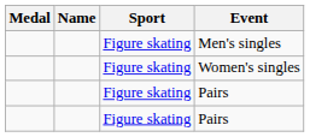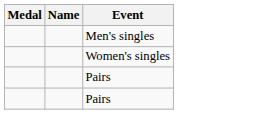 <table class="wikitable sortable" style="font-size:90%">
 <tr>
 <th>Medal</th>
 <th>Name</th>
-<th>Sport</th>
 <th>Event</th>
 </tr>
 <tr>
 <td></td>
 <td></td>
-<td><a href='#'>Figure skating</a></td>
 <td>Men's singles</td>
 </tr>
 <tr>
 <td></td>
 <td></td>
-<td><a href='#'>Figure skating</a></td>
 <td>Women's singles</td>
 </tr>
 <tr>
 <td></td>
 <td> <br> </td>
-<td><a href='#'>Figure skating</a></td>
 <td>Pairs</td>
 </tr>
 <tr>
 <td></td>
 <td> <br> </td>
-<td><a href='#'>Figure skating</a></td>
 <td>Pairs</td>
 </tr>
 </table>
